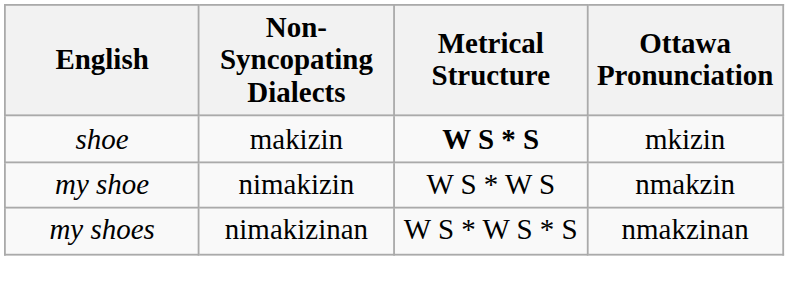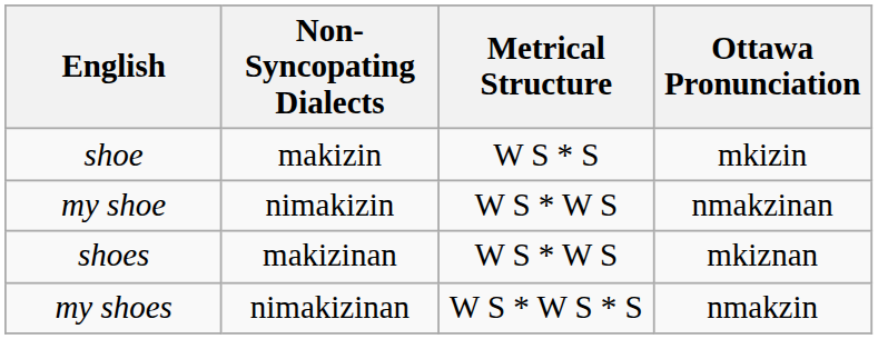 <table class="wikitable" style="text-align: center;">
 <tr>
 <th width = "100"><strong>English</strong></th>
 <th width = "100"><strong>Non-Syncopating Dialects</strong></th>
 <th width = "100"><strong>Metrical Structure</strong></th>
 <th width = "100"><strong>Ottawa Pronunciation</strong></th>
 </tr>
 <tr>
 <td><em>shoe</em></td>
 <td>makizin</td>
-<td><strong>W S * S</strong></td>
+<td>W S * S</td>
 <td>mkizin</td>
 </tr>
 <tr>
 <td><em>my shoe</em></td>
 <td>nimakizin</td>
 <td>W  S * W  S</td>
-<td>nmakzin</td>
+<td>nmakzinan</td>
+</tr>
+<tr>
+<td><em>shoes</em></td>
+<td>makizinan</td>
+<td>W  S * W   S</td>
+<td>mkiznan</td>
 </tr>
 <tr>
 <td><em>my shoes</em></td>
 <td>nimakizinan</td>
 <td>W  S * W    S *  S</td>
-<td>nmakzinan</td>
+<td>nmakzin</td>
 </tr>
 </table>
